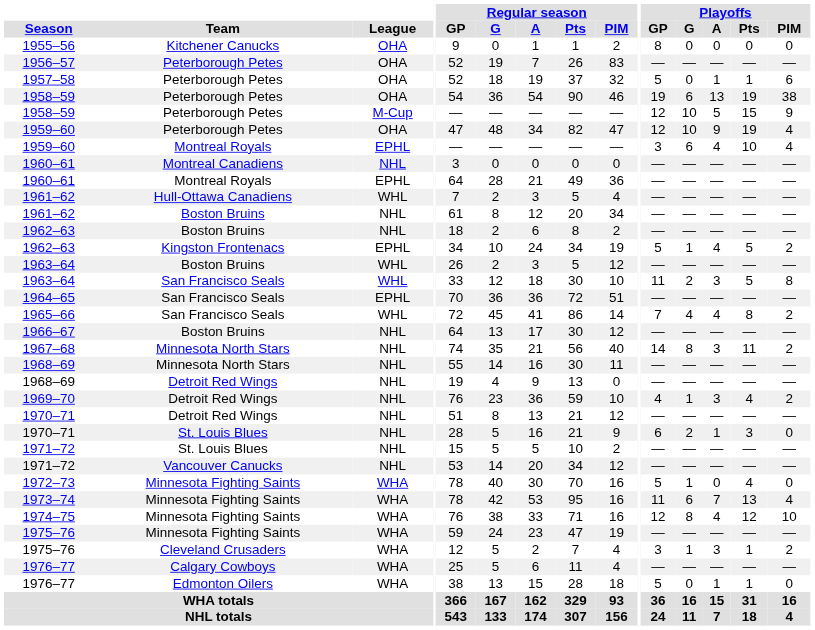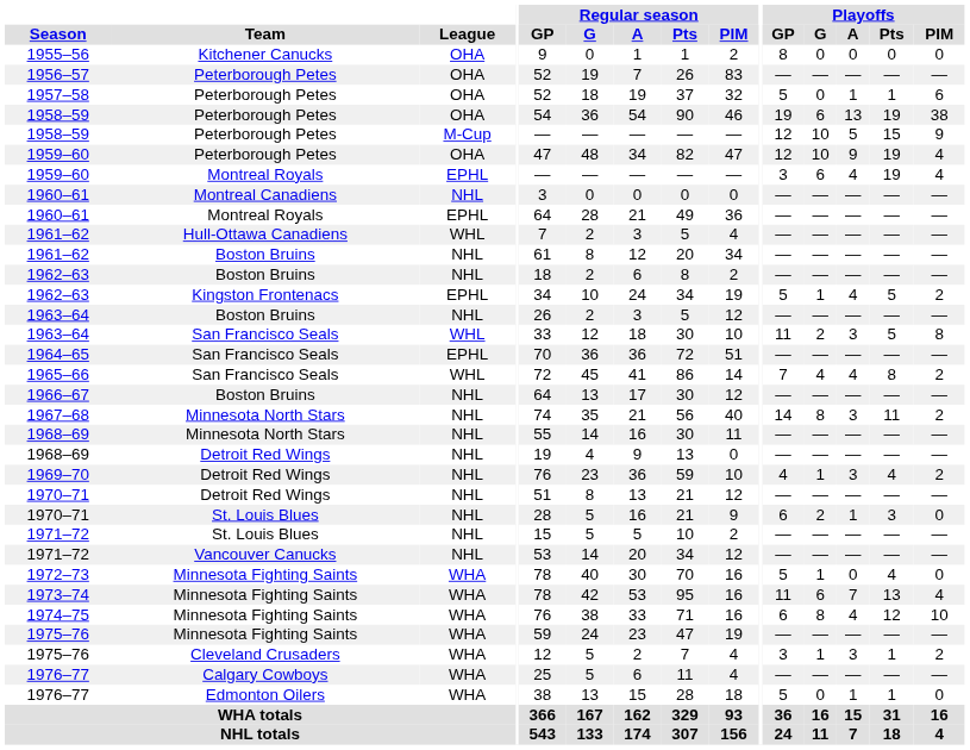 <table border="0" cellpadding="1" cellspacing="0" style="text-align:center; width:60em">
 <tr bgcolor="#e0e0e0">
 <th colspan="3" bgcolor="#ffffff"></th>
 <th rowspan="100" bgcolor="#ffffff"></th>
 <th colspan="5"><a href='#'>Regular season</a></th>
 <th rowspan="100" bgcolor="#ffffff"></th>
 <th colspan="5"><a href='#'>Playoffs</a></th>
 </tr>
 <tr bgcolor="#e0e0e0">
 <th><a href='#'>Season</a></th>
 <th>Team</th>
 <th>League</th>
 <th>GP</th>
 <th><a href='#'>G</a></th>
 <th><a href='#'>A</a></th>
 <th><a href='#'>Pts</a></th>
 <th><a href='#'>PIM</a></th>
 <th>GP</th>
 <th>G</th>
 <th>A</th>
 <th>Pts</th>
 <th>PIM</th>
 </tr>
 <tr>
 <td><a href='#'>1955–56</a></td>
 <td><a href='#'>Kitchener Canucks</a></td>
 <td><a href='#'>OHA</a></td>
 <td>9</td>
 <td>0</td>
 <td>1</td>
 <td>1</td>
 <td>2</td>
 <td>8</td>
 <td>0</td>
 <td>0</td>
 <td>0</td>
 <td>0</td>
 </tr>
 <tr bgcolor="#f0f0f0">
 <td><a href='#'>1956–57</a></td>
 <td><a href='#'>Peterborough Petes</a></td>
 <td>OHA</td>
 <td>52</td>
 <td>19</td>
 <td>7</td>
 <td>26</td>
 <td>83</td>
 <td>—</td>
 <td>—</td>
 <td>—</td>
 <td>—</td>
 <td>—</td>
 </tr>
 <tr>
 <td><a href='#'>1957–58</a></td>
 <td>Peterborough Petes</td>
 <td>OHA</td>
 <td>52</td>
 <td>18</td>
 <td>19</td>
 <td>37</td>
 <td>32</td>
 <td>5</td>
 <td>0</td>
 <td>1</td>
 <td>1</td>
 <td>6</td>
 </tr>
 <tr bgcolor="#f0f0f0">
 <td><a href='#'>1958–59</a></td>
 <td>Peterborough Petes</td>
 <td>OHA</td>
 <td>54</td>
 <td>36</td>
 <td>54</td>
 <td>90</td>
 <td>46</td>
 <td>19</td>
 <td>6</td>
 <td>13</td>
 <td>19</td>
 <td>38</td>
 </tr>
 <tr>
 <td><a href='#'>1958–59</a></td>
 <td>Peterborough Petes</td>
 <td><a href='#'>M-Cup</a></td>
 <td>—</td>
 <td>—</td>
 <td>—</td>
 <td>—</td>
 <td>—</td>
 <td>12</td>
 <td>10</td>
 <td>5</td>
 <td>15</td>
 <td>9</td>
 </tr>
 <tr bgcolor="#f0f0f0">
 <td><a href='#'>1959–60</a></td>
 <td>Peterborough Petes</td>
 <td>OHA</td>
 <td>47</td>
 <td>48</td>
 <td>34</td>
 <td>82</td>
 <td>47</td>
 <td>12</td>
 <td>10</td>
 <td>9</td>
 <td>19</td>
 <td>4</td>
 </tr>
 <tr>
 <td><a href='#'>1959–60</a></td>
 <td><a href='#'>Montreal Royals</a></td>
 <td><a href='#'>EPHL</a></td>
 <td>—</td>
 <td>—</td>
 <td>—</td>
 <td>—</td>
 <td>—</td>
 <td>3</td>
 <td>6</td>
 <td>4</td>
-<td>10</td>
+<td>19</td>
 <td>4</td>
 </tr>
 <tr bgcolor="#f0f0f0">
 <td><a href='#'>1960–61</a></td>
 <td><a href='#'>Montreal Canadiens</a></td>
 <td><a href='#'>NHL</a></td>
 <td>3</td>
 <td>0</td>
 <td>0</td>
 <td>0</td>
 <td>0</td>
 <td>—</td>
 <td>—</td>
 <td>—</td>
 <td>—</td>
 <td>—</td>
 </tr>
 <tr>
 <td><a href='#'>1960–61</a></td>
 <td>Montreal Royals</td>
 <td>EPHL</td>
 <td>64</td>
 <td>28</td>
 <td>21</td>
 <td>49</td>
 <td>36</td>
 <td>—</td>
 <td>—</td>
 <td>—</td>
 <td>—</td>
 <td>—</td>
 </tr>
 <tr bgcolor="#f0f0f0">
 <td><a href='#'>1961–62</a></td>
 <td><a href='#'>Hull-Ottawa Canadiens</a></td>
 <td>WHL</td>
 <td>7</td>
 <td>2</td>
 <td>3</td>
 <td>5</td>
 <td>4</td>
 <td>—</td>
 <td>—</td>
 <td>—</td>
 <td>—</td>
 <td>—</td>
 </tr>
 <tr>
 <td><a href='#'>1961–62</a></td>
 <td><a href='#'>Boston Bruins</a></td>
 <td>NHL</td>
 <td>61</td>
 <td>8</td>
 <td>12</td>
 <td>20</td>
 <td>34</td>
 <td>—</td>
 <td>—</td>
 <td>—</td>
 <td>—</td>
 <td>—</td>
 </tr>
 <tr bgcolor="#f0f0f0">
 <td><a href='#'>1962–63</a></td>
 <td>Boston Bruins</td>
 <td>NHL</td>
 <td>18</td>
 <td>2</td>
 <td>6</td>
 <td>8</td>
 <td>2</td>
 <td>—</td>
 <td>—</td>
 <td>—</td>
 <td>—</td>
 <td>—</td>
 </tr>
 <tr>
 <td><a href='#'>1962–63</a></td>
 <td><a href='#'>Kingston Frontenacs</a></td>
 <td>EPHL</td>
 <td>34</td>
 <td>10</td>
 <td>24</td>
 <td>34</td>
 <td>19</td>
 <td>5</td>
 <td>1</td>
 <td>4</td>
 <td>5</td>
 <td>2</td>
 </tr>
 <tr bgcolor="#f0f0f0">
 <td><a href='#'>1963–64</a></td>
 <td>Boston Bruins</td>
-<td>WHL</td>
+<td>NHL</td>
 <td>26</td>
 <td>2</td>
 <td>3</td>
 <td>5</td>
 <td>12</td>
 <td>—</td>
 <td>—</td>
 <td>—</td>
 <td>—</td>
 <td>—</td>
 </tr>
 <tr>
 <td><a href='#'>1963–64</a></td>
 <td><a href='#'>San Francisco Seals</a></td>
 <td><a href='#'>WHL</a></td>
 <td>33</td>
 <td>12</td>
 <td>18</td>
 <td>30</td>
 <td>10</td>
 <td>11</td>
 <td>2</td>
 <td>3</td>
 <td>5</td>
 <td>8</td>
 </tr>
 <tr bgcolor="#f0f0f0">
 <td><a href='#'>1964–65</a></td>
 <td>San Francisco Seals</td>
 <td>EPHL</td>
 <td>70</td>
 <td>36</td>
 <td>36</td>
 <td>72</td>
 <td>51</td>
 <td>—</td>
 <td>—</td>
 <td>—</td>
 <td>—</td>
 <td>—</td>
 </tr>
 <tr>
 <td><a href='#'>1965–66</a></td>
 <td>San Francisco Seals</td>
 <td>WHL</td>
 <td>72</td>
 <td>45</td>
 <td>41</td>
 <td>86</td>
 <td>14</td>
 <td>7</td>
 <td>4</td>
 <td>4</td>
 <td>8</td>
 <td>2</td>
 </tr>
 <tr bgcolor="#f0f0f0">
 <td><a href='#'>1966–67</a></td>
 <td>Boston Bruins</td>
 <td>NHL</td>
 <td>64</td>
 <td>13</td>
 <td>17</td>
 <td>30</td>
 <td>12</td>
 <td>—</td>
 <td>—</td>
 <td>—</td>
 <td>—</td>
 <td>—</td>
 </tr>
 <tr>
 <td><a href='#'>1967–68</a></td>
 <td><a href='#'>Minnesota North Stars</a></td>
 <td>NHL</td>
 <td>74</td>
 <td>35</td>
 <td>21</td>
 <td>56</td>
 <td>40</td>
 <td>14</td>
 <td>8</td>
 <td>3</td>
 <td>11</td>
 <td>2</td>
 </tr>
 <tr bgcolor="#f0f0f0">
 <td><a href='#'>1968–69</a></td>
 <td>Minnesota North Stars</td>
 <td>NHL</td>
 <td>55</td>
 <td>14</td>
 <td>16</td>
 <td>30</td>
 <td>11</td>
 <td>—</td>
 <td>—</td>
 <td>—</td>
 <td>—</td>
 <td>—</td>
 </tr>
 <tr>
 <td>1968–69</td>
 <td><a href='#'>Detroit Red Wings</a></td>
 <td>NHL</td>
 <td>19</td>
 <td>4</td>
 <td>9</td>
 <td>13</td>
 <td>0</td>
 <td>—</td>
 <td>—</td>
 <td>—</td>
 <td>—</td>
 <td>—</td>
 </tr>
 <tr bgcolor="#f0f0f0">
 <td><a href='#'>1969–70</a></td>
 <td>Detroit Red Wings</td>
 <td>NHL</td>
 <td>76</td>
 <td>23</td>
 <td>36</td>
 <td>59</td>
 <td>10</td>
 <td>4</td>
 <td>1</td>
 <td>3</td>
 <td>4</td>
 <td>2</td>
 </tr>
 <tr>
 <td><a href='#'>1970–71</a></td>
 <td>Detroit Red Wings</td>
 <td>NHL</td>
 <td>51</td>
 <td>8</td>
 <td>13</td>
 <td>21</td>
 <td>12</td>
 <td>—</td>
 <td>—</td>
 <td>—</td>
 <td>—</td>
 <td>—</td>
 </tr>
 <tr bgcolor="#f0f0f0">
 <td>1970–71</td>
 <td><a href='#'>St. Louis Blues</a></td>
 <td>NHL</td>
 <td>28</td>
 <td>5</td>
 <td>16</td>
 <td>21</td>
 <td>9</td>
 <td>6</td>
 <td>2</td>
 <td>1</td>
 <td>3</td>
 <td>0</td>
 </tr>
 <tr>
 <td><a href='#'>1971–72</a></td>
 <td>St. Louis Blues</td>
 <td>NHL</td>
 <td>15</td>
 <td>5</td>
 <td>5</td>
 <td>10</td>
 <td>2</td>
 <td>—</td>
 <td>—</td>
 <td>—</td>
 <td>—</td>
 <td>—</td>
 </tr>
 <tr bgcolor="#f0f0f0">
 <td>1971–72</td>
 <td><a href='#'>Vancouver Canucks</a></td>
 <td>NHL</td>
 <td>53</td>
 <td>14</td>
 <td>20</td>
 <td>34</td>
 <td>12</td>
 <td>—</td>
 <td>—</td>
 <td>—</td>
 <td>—</td>
 <td>—</td>
 </tr>
 <tr>
 <td><a href='#'>1972–73</a></td>
 <td><a href='#'>Minnesota Fighting Saints</a></td>
 <td><a href='#'>WHA</a></td>
 <td>78</td>
 <td>40</td>
 <td>30</td>
 <td>70</td>
 <td>16</td>
 <td>5</td>
 <td>1</td>
 <td>0</td>
 <td>4</td>
 <td>0</td>
 </tr>
 <tr bgcolor="#f0f0f0">
 <td><a href='#'>1973–74</a></td>
 <td>Minnesota Fighting Saints</td>
 <td>WHA</td>
 <td>78</td>
 <td>42</td>
 <td>53</td>
 <td>95</td>
 <td>16</td>
 <td>11</td>
 <td>6</td>
 <td>7</td>
 <td>13</td>
 <td>4</td>
 </tr>
 <tr>
 <td><a href='#'>1974–75</a></td>
 <td>Minnesota Fighting Saints</td>
 <td>WHA</td>
 <td>76</td>
 <td>38</td>
 <td>33</td>
 <td>71</td>
 <td>16</td>
-<td>12</td>
+<td>6</td>
 <td>8</td>
 <td>4</td>
 <td>12</td>
 <td>10</td>
 </tr>
 <tr bgcolor="#f0f0f0">
 <td><a href='#'>1975–76</a></td>
 <td>Minnesota Fighting Saints</td>
 <td>WHA</td>
 <td>59</td>
 <td>24</td>
 <td>23</td>
 <td>47</td>
 <td>19</td>
 <td>—</td>
 <td>—</td>
 <td>—</td>
 <td>—</td>
 <td>—</td>
 </tr>
 <tr>
 <td>1975–76</td>
 <td><a href='#'>Cleveland Crusaders</a></td>
 <td>WHA</td>
 <td>12</td>
 <td>5</td>
 <td>2</td>
 <td>7</td>
 <td>4</td>
 <td>3</td>
 <td>1</td>
 <td>3</td>
 <td>1</td>
 <td>2</td>
 </tr>
 <tr bgcolor="#f0f0f0">
 <td><a href='#'>1976–77</a></td>
 <td><a href='#'>Calgary Cowboys</a></td>
 <td>WHA</td>
 <td>25</td>
 <td>5</td>
 <td>6</td>
 <td>11</td>
 <td>4</td>
 <td>—</td>
 <td>—</td>
 <td>—</td>
 <td>—</td>
 <td>—</td>
 </tr>
 <tr>
 <td>1976–77</td>
 <td><a href='#'>Edmonton Oilers</a></td>
 <td>WHA</td>
 <td>38</td>
 <td>13</td>
 <td>15</td>
 <td>28</td>
 <td>18</td>
 <td>5</td>
 <td>0</td>
 <td>1</td>
 <td>1</td>
 <td>0</td>
 </tr>
 <tr bgcolor="#e0e0e0">
 <th colspan="3">WHA totals</th>
 <th>366</th>
 <th>167</th>
 <th>162</th>
 <th>329</th>
 <th>93</th>
 <th>36</th>
 <th>16</th>
 <th>15</th>
 <th>31</th>
 <th>16</th>
 </tr>
 <tr bgcolor="#e0e0e0">
 <th colspan="3">NHL totals</th>
 <th>543</th>
 <th>133</th>
 <th>174</th>
 <th>307</th>
 <th>156</th>
 <th>24</th>
 <th>11</th>
 <th>7</th>
 <th>18</th>
 <th>4</th>
 </tr>
 </table>
